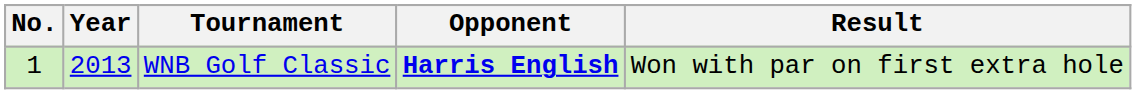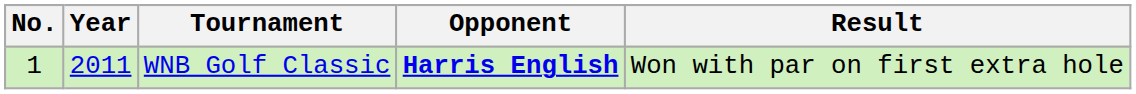 <table class="wikitable" style="font-size:95%;">
 <tr>
 <th>No.</th>
 <th>Year</th>
 <th>Tournament</th>
 <th>Opponent</th>
 <th>Result</th>
 </tr>
 <tr style="background:#D0F0C0;">
 <td align=center>1</td>
-<td align=center><a href='#'>2013</a></td>
+<td align=center><a href='#'>2011</a></td>
 <td><a href='#'>WNB Golf Classic</a></td>
 <td><strong> <a href='#'>Harris English</a></strong></td>
 <td>Won with par on first extra hole</td>
 </tr>
 </table>
